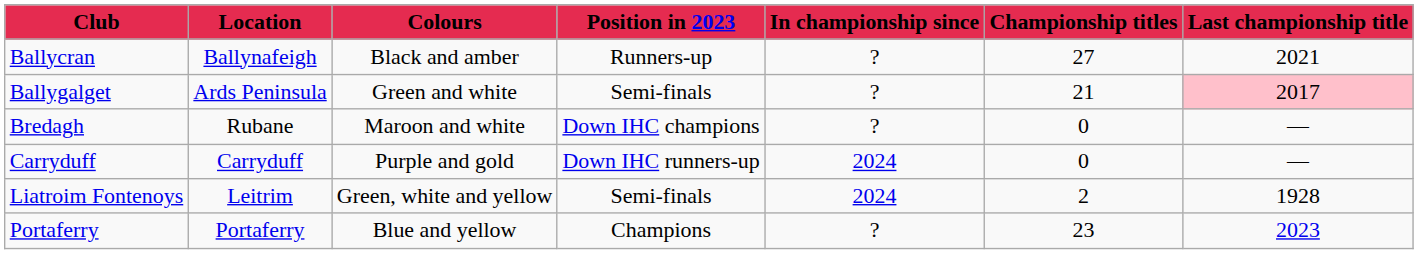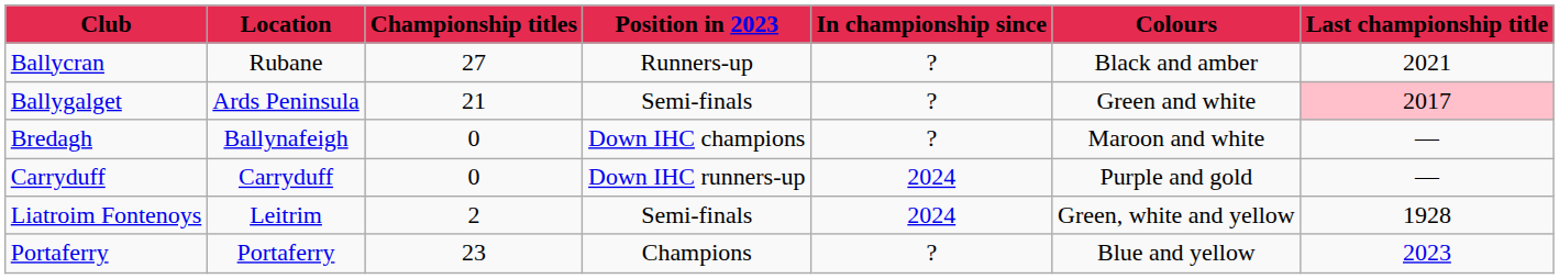 <table class="wikitable sortable" style="text-align:center">
 <tr>
 <th style="background:#E52B50;color:black;">Club</th>
 <th style="background:#E52B50;color:black;">Location</th>
-<th style="background:#E52B50;color:black;">Colours</th>
+<th style="background:#E52B50;color:black;">Championship titles</th>
 <th style="background:#E52B50;color:black;">Position in <a href='#'>2023</a></th>
 <th style="background:#E52B50;color:black;">In championship since</th>
-<th style="background:#E52B50;color:black;">Championship titles</th>
+<th style="background:#E52B50;color:black;">Colours</th>
 <th style="background:#E52B50;color:black;">Last championship title</th>
 </tr>
 <tr>
 <td style="text-align:left"> <a href='#'>Ballycran</a></td>
-<td><a href='#'>Ballynafeigh</a></td>
-<td>Black and amber</td>
+<td>Rubane</td>
+<td>27</td>
 <td>Runners-up</td>
 <td>?</td>
-<td>27</td>
+<td>Black and amber</td>
 <td>2021</td>
 </tr>
 <tr>
 <td style="text-align:left"> <a href='#'>Ballygalget</a></td>
 <td><a href='#'>Ards Peninsula</a></td>
-<td>Green and white</td>
+<td>21</td>
 <td>Semi-finals</td>
 <td>?</td>
-<td>21</td>
+<td>Green and white</td>
 <td style="background: pink;">2017</td>
 </tr>
 <tr>
 <td style="text-align:left"> <a href='#'>Bredagh</a></td>
-<td>Rubane</td>
-<td>Maroon and white</td>
+<td><a href='#'>Ballynafeigh</a></td>
+<td>0</td>
 <td><a href='#'>Down IHC</a> champions</td>
 <td>?</td>
-<td>0</td>
+<td>Maroon and white</td>
 <td>—</td>
 </tr>
 <tr>
 <td style="text-align:left"> <a href='#'>Carryduff</a></td>
 <td><a href='#'>Carryduff</a></td>
-<td>Purple and gold</td>
+<td>0</td>
 <td><a href='#'>Down IHC</a> runners-up</td>
 <td><a href='#'>2024</a></td>
-<td>0</td>
+<td>Purple and gold</td>
 <td>—</td>
 </tr>
 <tr>
 <td style="text-align:left"> <a href='#'>Liatroim Fontenoys</a></td>
 <td><a href='#'>Leitrim</a></td>
-<td>Green, white and yellow</td>
+<td>2</td>
 <td>Semi-finals</td>
 <td><a href='#'>2024</a></td>
-<td>2</td>
+<td>Green, white and yellow</td>
 <td>1928</td>
 </tr>
 <tr>
 <td style="text-align:left"> <a href='#'>Portaferry</a></td>
 <td><a href='#'>Portaferry</a></td>
-<td>Blue and yellow</td>
+<td>23</td>
 <td>Champions</td>
 <td>?</td>
-<td>23</td>
+<td>Blue and yellow</td>
 <td><a href='#'>2023</a></td>
 </tr>
 </table>
